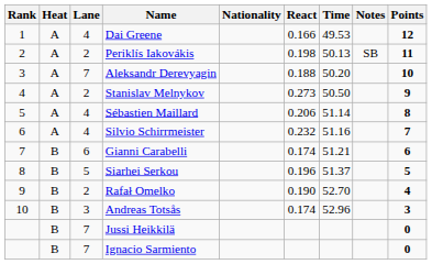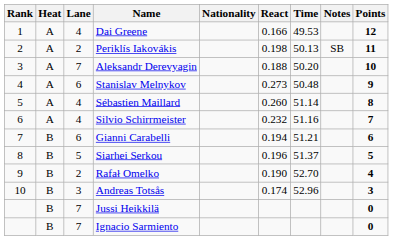 <table class="wikitable sortable" style="text-align:center">
 <tr>
 <th>Rank</th>
 <th>Heat</th>
 <th>Lane</th>
 <th>Name</th>
 <th>Nationality</th>
 <th>React</th>
 <th>Time</th>
 <th>Notes</th>
 <th>Points</th>
 </tr>
 <tr>
 <td>1</td>
 <td>A</td>
 <td>4</td>
 <td align=left><a href='#'>Dai Greene</a></td>
 <td align=left></td>
 <td>0.166</td>
 <td>49.53</td>
 <td></td>
 <td><strong>12</strong></td>
 </tr>
 <tr>
 <td>2</td>
 <td>A</td>
 <td>2</td>
 <td align=left><a href='#'>Periklís Iakovákis</a></td>
 <td align=left></td>
 <td>0.198</td>
 <td>50.13</td>
 <td>SB</td>
 <td><strong>11</strong></td>
 </tr>
 <tr>
 <td>3</td>
 <td>A</td>
 <td>7</td>
 <td align=left><a href='#'>Aleksandr Derevyagin</a></td>
 <td align=left></td>
 <td>0.188</td>
 <td>50.20</td>
 <td></td>
 <td><strong>10</strong></td>
 </tr>
 <tr>
 <td>4</td>
 <td>A</td>
-<td>2</td>
+<td>6</td>
 <td align=left><a href='#'>Stanislav Melnykov</a></td>
 <td align=left></td>
 <td>0.273</td>
-<td>50.50</td>
+<td>50.48</td>
 <td></td>
 <td><strong>9</strong></td>
 </tr>
 <tr>
 <td>5</td>
 <td>A</td>
 <td>4</td>
 <td align=left><a href='#'>Sébastien Maillard</a></td>
 <td align=left></td>
-<td>0.206</td>
+<td>0.260</td>
 <td>51.14</td>
 <td></td>
 <td><strong>8</strong></td>
 </tr>
 <tr>
 <td>6</td>
 <td>A</td>
 <td>4</td>
 <td align=left><a href='#'>Silvio Schirrmeister</a></td>
 <td align=left></td>
 <td>0.232</td>
 <td>51.16</td>
 <td></td>
 <td><strong>7</strong></td>
 </tr>
 <tr>
 <td>7</td>
 <td>B</td>
 <td>6</td>
 <td align=left><a href='#'>Gianni Carabelli</a></td>
 <td align=left></td>
-<td>0.174</td>
+<td>0.194</td>
 <td>51.21</td>
 <td></td>
 <td><strong>6</strong></td>
 </tr>
 <tr>
 <td>8</td>
 <td>B</td>
 <td>5</td>
 <td align=left><a href='#'>Siarhei Serkou</a></td>
 <td align=left></td>
 <td>0.196</td>
 <td>51.37</td>
 <td></td>
 <td><strong>5</strong></td>
 </tr>
 <tr>
 <td>9</td>
 <td>B</td>
 <td>2</td>
 <td align=left><a href='#'>Rafał Omelko</a></td>
 <td align=left></td>
 <td>0.190</td>
 <td>52.70</td>
 <td></td>
 <td><strong>4</strong></td>
 </tr>
 <tr>
 <td>10</td>
 <td>B</td>
 <td>3</td>
 <td align=left><a href='#'>Andreas Totsås</a></td>
 <td align=left></td>
 <td>0.174</td>
 <td>52.96</td>
 <td></td>
 <td><strong>3</strong></td>
 </tr>
 <tr>
 <td></td>
 <td>B</td>
 <td>7</td>
 <td align=left><a href='#'>Jussi Heikkilä</a></td>
 <td align=left></td>
 <td></td>
 <td></td>
 <td></td>
 <td><strong>0</strong></td>
 </tr>
 <tr>
 <td></td>
 <td>B</td>
 <td>7</td>
 <td align=left><a href='#'>Ignacio Sarmiento</a></td>
 <td align=left></td>
 <td></td>
 <td></td>
 <td></td>
 <td><strong>0</strong></td>
 </tr>
 </table>
